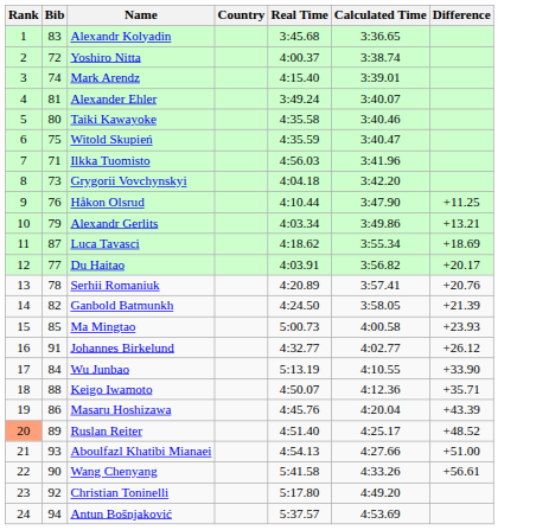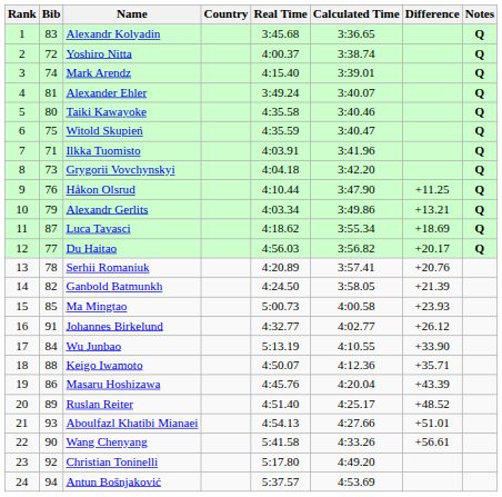 <table class="wikitable sortable" style="text-align:center">
 <tr>
 <th>Rank</th>
 <th>Bib</th>
 <th>Name</th>
 <th>Country</th>
 <th>Real Time</th>
 <th>Calculated Time</th>
 <th>Difference</th>
+<th>Notes</th>
 </tr>
 <tr bgcolor=ccffcc>
 <td>1</td>
 <td>83</td>
 <td align=left><a href='#'>Alexandr Kolyadin</a></td>
 <td align=left></td>
 <td>3:45.68</td>
 <td>3:36.65</td>
 <td></td>
+<td><strong>Q</strong></td>
 </tr>
 <tr bgcolor=ccffcc>
 <td>2</td>
 <td>72</td>
 <td align=left><a href='#'>Yoshiro Nitta</a></td>
 <td align=left></td>
 <td>4:00.37</td>
 <td>3:38.74</td>
 <td></td>
+<td><strong>Q</strong></td>
 </tr>
 <tr bgcolor=ccffcc>
 <td>3</td>
 <td>74</td>
 <td align=left><a href='#'>Mark Arendz</a></td>
 <td align=left></td>
 <td>4:15.40</td>
 <td>3:39.01</td>
 <td></td>
+<td><strong>Q</strong></td>
 </tr>
 <tr bgcolor=ccffcc>
 <td>4</td>
 <td>81</td>
 <td align=left><a href='#'>Alexander Ehler</a></td>
 <td align=left></td>
 <td>3:49.24</td>
 <td>3:40.07</td>
 <td></td>
+<td><strong>Q</strong></td>
 </tr>
 <tr bgcolor=ccffcc>
 <td>5</td>
 <td>80</td>
 <td align=left><a href='#'>Taiki Kawayoke</a></td>
 <td align=left></td>
 <td>4:35.58</td>
 <td>3:40.46</td>
 <td></td>
+<td><strong>Q</strong></td>
 </tr>
 <tr bgcolor=ccffcc>
 <td>6</td>
 <td>75</td>
 <td align=left><a href='#'>Witold Skupień</a></td>
 <td align=left></td>
 <td>4:35.59</td>
 <td>3:40.47</td>
 <td></td>
+<td><strong>Q</strong></td>
 </tr>
 <tr bgcolor=ccffcc>
 <td>7</td>
 <td>71</td>
 <td align=left><a href='#'>Ilkka Tuomisto</a></td>
 <td align=left></td>
-<td>4:56.03</td>
+<td>4:03.91</td>
 <td>3:41.96</td>
 <td></td>
+<td><strong>Q</strong></td>
 </tr>
 <tr bgcolor=ccffcc>
 <td>8</td>
 <td>73</td>
 <td align=left><a href='#'>Grygorii Vovchynskyi</a></td>
 <td align=left></td>
 <td>4:04.18</td>
 <td>3:42.20</td>
 <td></td>
+<td><strong>Q</strong></td>
 </tr>
 <tr bgcolor=ccffcc>
 <td>9</td>
 <td>76</td>
 <td align=left><a href='#'>Håkon Olsrud</a></td>
 <td align=left></td>
 <td>4:10.44</td>
 <td>3:47.90</td>
 <td>+11.25</td>
+<td><strong>Q</strong></td>
 </tr>
 <tr bgcolor=ccffcc>
 <td>10</td>
 <td>79</td>
 <td align=left><a href='#'>Alexandr Gerlits</a></td>
 <td align=left></td>
 <td>4:03.34</td>
 <td>3:49.86</td>
 <td>+13.21</td>
+<td><strong>Q</strong></td>
 </tr>
 <tr bgcolor=ccffcc>
 <td>11</td>
 <td>87</td>
 <td align=left><a href='#'>Luca Tavasci</a></td>
 <td align=left></td>
 <td>4:18.62</td>
 <td>3:55.34</td>
 <td>+18.69</td>
+<td><strong>Q</strong></td>
 </tr>
 <tr bgcolor=ccffcc>
 <td>12</td>
 <td>77</td>
 <td align=left><a href='#'>Du Haitao</a></td>
 <td align=left></td>
-<td>4:03.91</td>
+<td>4:56.03</td>
 <td>3:56.82</td>
 <td>+20.17</td>
+<td><strong>Q</strong></td>
 </tr>
 <tr>
 <td>13</td>
 <td>78</td>
 <td align=left><a href='#'>Serhii Romaniuk</a></td>
 <td align=left></td>
 <td>4:20.89</td>
 <td>3:57.41</td>
 <td>+20.76</td>
+<td></td>
 </tr>
 <tr>
 <td>14</td>
 <td>82</td>
 <td align=left><a href='#'>Ganbold Batmunkh</a></td>
 <td align=left></td>
 <td>4:24.50</td>
 <td>3:58.05</td>
 <td>+21.39</td>
+<td></td>
 </tr>
 <tr>
 <td>15</td>
 <td>85</td>
 <td align=left><a href='#'>Ma Mingtao</a></td>
 <td align=left></td>
 <td>5:00.73</td>
 <td>4:00.58</td>
 <td>+23.93</td>
+<td></td>
 </tr>
 <tr>
 <td>16</td>
 <td>91</td>
 <td align=left><a href='#'>Johannes Birkelund</a></td>
 <td align=left></td>
 <td>4:32.77</td>
 <td>4:02.77</td>
 <td>+26.12</td>
+<td></td>
 </tr>
 <tr>
 <td>17</td>
 <td>84</td>
 <td align=left><a href='#'>Wu Junbao</a></td>
 <td align=left></td>
 <td>5:13.19</td>
 <td>4:10.55</td>
 <td>+33.90</td>
+<td></td>
 </tr>
 <tr>
 <td>18</td>
 <td>88</td>
 <td align=left><a href='#'>Keigo Iwamoto</a></td>
 <td align=left></td>
 <td>4:50.07</td>
 <td>4:12.36</td>
 <td>+35.71</td>
+<td></td>
 </tr>
 <tr>
 <td>19</td>
 <td>86</td>
 <td align=left><a href='#'>Masaru Hoshizawa</a></td>
 <td align=left></td>
 <td>4:45.76</td>
 <td>4:20.04</td>
 <td>+43.39</td>
+<td></td>
 </tr>
 <tr>
-<td style="background: lightsalmon;">20</td>
+<td>20</td>
 <td>89</td>
 <td align=left><a href='#'>Ruslan Reiter</a></td>
 <td align=left></td>
 <td>4:51.40</td>
 <td>4:25.17</td>
 <td>+48.52</td>
+<td></td>
 </tr>
 <tr>
 <td>21</td>
 <td>93</td>
 <td align=left><a href='#'>Aboulfazl Khatibi Mianaei</a></td>
 <td align=left></td>
 <td>4:54.13</td>
 <td>4:27.66</td>
-<td>+51.00</td>
+<td>+51.01</td>
+<td></td>
 </tr>
 <tr>
 <td>22</td>
 <td>90</td>
 <td align=left><a href='#'>Wang Chenyang</a></td>
 <td align=left></td>
 <td>5:41.58</td>
 <td>4:33.26</td>
 <td>+56.61</td>
+<td></td>
 </tr>
 <tr>
 <td>23</td>
 <td>92</td>
 <td align=left><a href='#'>Christian Toninelli</a></td>
 <td align=left></td>
 <td>5:17.80</td>
 <td>4:49.20</td>
+<td></td>
 <td></td>
 </tr>
 <tr>
 <td>24</td>
 <td>94</td>
 <td align=left><a href='#'>Antun Bošnjaković</a></td>
 <td align=left></td>
 <td>5:37.57</td>
 <td>4:53.69</td>
 <td></td>
+<td></td>
 </tr>
 </table>
